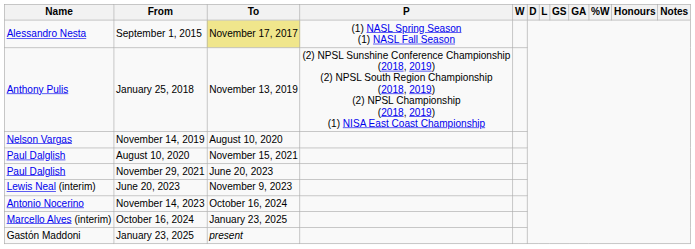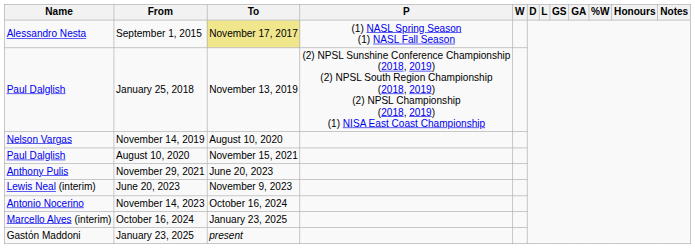 <table class="wikitable sortable" style="text-align: center">
 <tr>
 <th>Name</th>
 <th class="unsortable">From</th>
 <th class="unsortable">To</th>
 <th abbr="TOTAL OF MATCHES PLAYED">P</th>
 <th abbr="MATCHES WON">W</th>
 <th abbr="MATCHES DRAWN">D</th>
 <th abbr="MATCHES LOST">L</th>
 <th abbr="GOALS SCORED">GS</th>
 <th abbr="GOAL AGAINST">GA</th>
 <th abbr="PERCENTAGE OF MATCHES WON">%W</th>
 <th abbr="HONOURS">Honours</th>
 <th abbr="NOTES">Notes</th>
 </tr>
 <tr>
 <td align=left> <a href='#'>Alessandro Nesta</a></td>
 <td align=left>September 1, 2015</td>
 <td align=left style="background: khaki;">November 17, 2017<br></td>
 <td>(1) <a href='#'>NASL Spring Season</a> <br> (1) <a href='#'>NASL Fall Season</a></td>
 <td></td>
 </tr>
 <tr>
-<td align=left> <a href='#'>Anthony Pulis</a></td>
+<td align=left> <a href='#'>Paul Dalglish</a></td>
 <td align=left>January 25, 2018</td>
 <td align=left>November 13, 2019<br></td>
 <td>(2) NPSL Sunshine Conference Championship <br> (<a href='#'>2018</a>, <a href='#'>2019</a>)<br> (2) NPSL South Region Championship <br> (<a href='#'>2018</a>, <a href='#'>2019</a>)<br> (2) NPSL Championship <br> (<a href='#'>2018</a>, <a href='#'>2019</a>)<br> (1) <a href='#'>NISA East Coast Championship</a></td>
 <td></td>
 </tr>
 <tr>
 <td align=left> <a href='#'>Nelson Vargas</a></td>
 <td align=left>November 14, 2019</td>
 <td align=left>August 10, 2020<br></td>
 <td></td>
 <td></td>
 </tr>
 <tr>
 <td align=left> <a href='#'>Paul Dalglish</a></td>
 <td align=left>August 10, 2020</td>
 <td align=left>November 15, 2021<br></td>
 <td></td>
 <td></td>
 </tr>
 <tr>
-<td align=left> <a href='#'>Paul Dalglish</a></td>
+<td align=left> <a href='#'>Anthony Pulis</a></td>
 <td align=left>November 29, 2021</td>
 <td align=left>June 20, 2023<br></td>
 <td></td>
 <td></td>
 </tr>
 <tr>
 <td align=left> <a href='#'>Lewis Neal</a> (interim)</td>
 <td align=left>June 20, 2023</td>
 <td align=left>November 9, 2023<br></td>
 <td></td>
 <td></td>
 </tr>
 <tr>
 <td align=left> <a href='#'>Antonio Nocerino</a></td>
 <td align=left>November 14, 2023</td>
 <td align=left>October 16, 2024<br></td>
 <td></td>
 <td></td>
 </tr>
 <tr>
 <td align=left> <a href='#'>Marcello Alves</a> (interim)</td>
 <td align=left>October 16, 2024</td>
 <td align=left>January 23, 2025<br></td>
 <td></td>
 <td></td>
 </tr>
 <tr>
 <td align=left> Gastόn Maddoni</td>
 <td align=left>January 23, 2025</td>
 <td align=left><em>present</em><br></td>
 <td></td>
 <td></td>
 </tr>
 </table>
